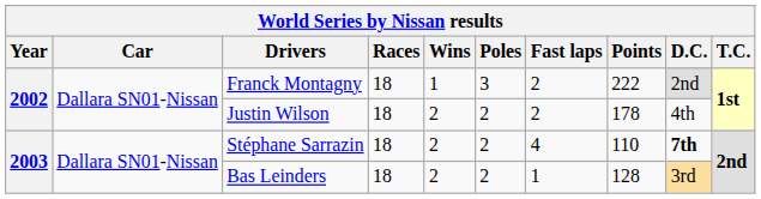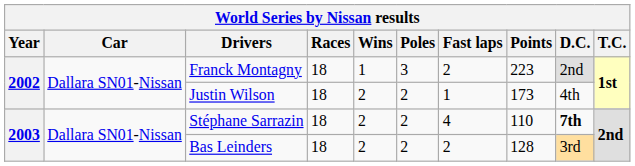 <table class="wikitable" style="font-size:85%">
 <tr>
 <th colspan=10><a href='#'>World Series by Nissan</a> results</th>
 </tr>
 <tr>
 <th>Year</th>
 <th>Car</th>
 <th>Drivers</th>
 <th>Races</th>
 <th>Wins</th>
 <th>Poles</th>
 <th>Fast laps</th>
 <th>Points</th>
 <th>D.C.</th>
 <th>T.C.</th>
 </tr>
 <tr>
 <th rowspan=2><strong><a href='#'>2002</a></strong></th>
 <td rowspan=2><a href='#'>Dallara SN01</a>-<a href='#'>Nissan</a></td>
 <td> <a href='#'>Franck Montagny</a></td>
 <td>18</td>
 <td>1</td>
 <td>3</td>
 <td>2</td>
-<td>222</td>
+<td>223</td>
 <td style="background:#DFDFDF;">2nd</td>
 <td rowspan=2 style="background:#FFFFBF;"><strong>1st</strong></td>
 </tr>
 <tr>
 <td> <a href='#'>Justin Wilson</a></td>
 <td>18</td>
 <td>2</td>
 <td>2</td>
-<td>2</td>
-<td>178</td>
+<td>1</td>
+<td>173</td>
 <td>4th</td>
 </tr>
 <tr>
 <th rowspan=2><strong><a href='#'>2003</a></strong></th>
 <td rowspan=2><a href='#'>Dallara SN01</a>-<a href='#'>Nissan</a></td>
 <td> <a href='#'>Stéphane Sarrazin</a></td>
 <td>18</td>
 <td>2</td>
 <td>2</td>
 <td>4</td>
 <td>110</td>
 <td><strong>7th</strong></td>
 <td rowspan=2 style="background:#DFDFDF;"><strong>2nd</strong></td>
 </tr>
 <tr>
 <td> <a href='#'>Bas Leinders</a></td>
 <td>18</td>
 <td>2</td>
 <td>2</td>
-<td>1</td>
+<td>2</td>
 <td>128</td>
 <td style="background:#FFDF9F;">3rd</td>
 </tr>
 </table>
